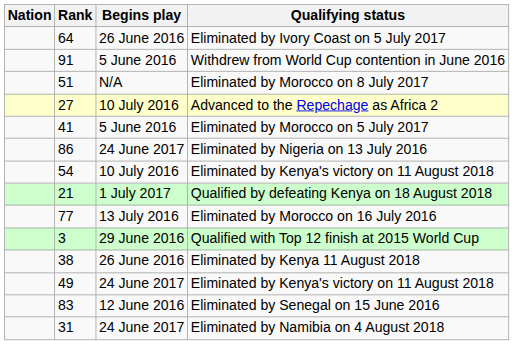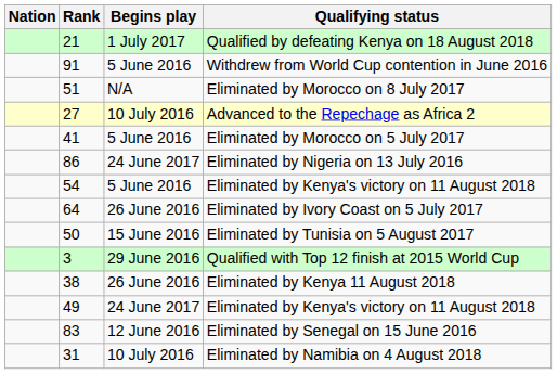 <table class="wikitable sortable">
 <tr>
 <th>Nation</th>
 <th data-sort-type="number">Rank</th>
 <th data-sort-type="date">Begins play</th>
 <th>Qualifying status</th>
 </tr>
-<tr>
-<td></td>
-<td>64</td>
-<td>26 June 2016</td>
-<td>Eliminated by Ivory Coast on 5 July 2017</td>
+<tr bgcolor="#ccffcc">
+<td><strong></strong></td>
+<td>21</td>
+<td>1 July 2017</td>
+<td>Qualified by defeating Kenya on 18 August 2018</td>
 </tr>
 <tr>
 <td></td>
 <td>91</td>
 <td>5 June 2016</td>
 <td>Withdrew from World Cup contention in June 2016</td>
 </tr>
 <tr>
 <td><strong></strong></td>
 <td>51</td>
 <td>N/A</td>
 <td>Eliminated by Morocco on 8 July 2017</td>
 </tr>
 <tr bgcolor="#ffffcc">
 <td></td>
 <td>27</td>
 <td>10 July 2016</td>
 <td>Advanced to the <a href='#'>Repechage</a> as Africa 2</td>
 </tr>
 <tr>
 <td></td>
 <td>41</td>
 <td>5 June 2016</td>
 <td>Eliminated by Morocco on 5 July 2017</td>
 </tr>
 <tr>
 <td></td>
 <td>86</td>
 <td>24 June 2017</td>
 <td>Eliminated by Nigeria on 13 July 2016</td>
 </tr>
 <tr>
 <td></td>
 <td>54</td>
-<td>10 July 2016</td>
+<td>5 June 2016</td>
 <td>Eliminated by Kenya's victory on 11 August 2018</td>
-</tr>
-<tr bgcolor="#ccffcc">
-<td><strong></strong></td>
-<td>21</td>
-<td>1 July 2017</td>
-<td>Qualified by defeating Kenya on 18 August 2018</td>
 </tr>
 <tr>
 <td></td>
-<td>77</td>
-<td>13 July 2016</td>
-<td>Eliminated by Morocco on 16 July 2016</td>
+<td>64</td>
+<td>26 June 2016</td>
+<td>Eliminated by Ivory Coast on 5 July 2017</td>
+</tr>
+<tr>
+<td></td>
+<td>50</td>
+<td>15 June 2016</td>
+<td>Eliminated by Tunisia on 5 August 2017</td>
 </tr>
 <tr bgcolor="#ccffcc">
 <td><strong></strong></td>
 <td>3</td>
 <td>29 June 2016</td>
 <td>Qualified with Top 12 finish at 2015 World Cup</td>
 </tr>
 <tr>
 <td></td>
 <td>38</td>
 <td>26 June 2016</td>
 <td>Eliminated by Kenya 11 August 2018</td>
 </tr>
 <tr>
 <td></td>
 <td>49</td>
 <td>24 June 2017</td>
 <td>Eliminated by Kenya's victory on 11 August 2018</td>
 </tr>
 <tr>
 <td></td>
 <td>83</td>
 <td>12 June 2016</td>
 <td>Eliminated by Senegal on 15 June 2016</td>
 </tr>
 <tr>
 <td><strong></strong></td>
 <td>31</td>
-<td>24 June 2017</td>
+<td>10 July 2016</td>
 <td>Eliminated by Namibia on 4 August 2018</td>
 </tr>
 </table>
